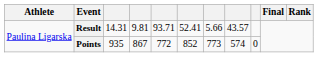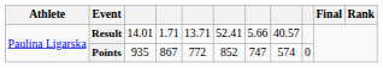 <table class=wikitable style=font-size:90%>
 <tr>
 <th>Athlete</th>
 <th>Event</th>
 <th></th>
 <th></th>
 <th></th>
 <th></th>
 <th></th>
 <th></th>
 <th></th>
 <th>Final</th>
 <th>Rank</th>
 </tr>
 <tr align=center>
 <td rowspan=2 align=left><a href='#'>Paulina Ligarska</a></td>
 <th style=font-size:95%>Result</th>
-<td>14.31</td>
-<td>9.81</td>
-<td>93.71</td>
+<td>14.01</td>
+<td>1.71</td>
+<td>13.71</td>
 <td>52.41</td>
 <td>5.66</td>
-<td>43.57</td>
+<td>40.57</td>
 <td></td>
 <td colspan=2 rowspan=2></td>
 </tr>
 <tr align=center>
 <th style=font-size:95%>Points</th>
 <td>935</td>
 <td>867</td>
 <td>772</td>
 <td>852</td>
-<td>773</td>
+<td>747</td>
 <td>574</td>
 <td>0</td>
 </tr>
 </table>
